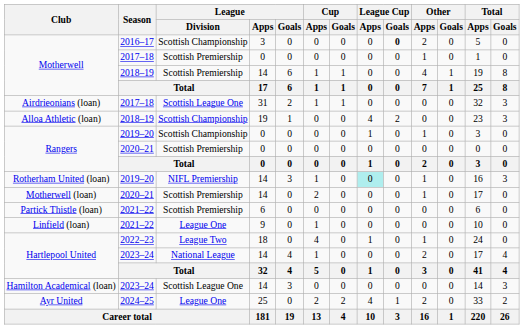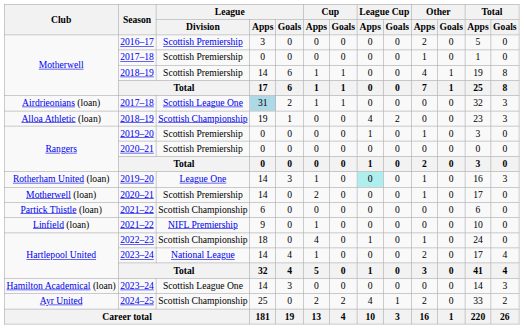 <table class="wikitable" style="text-align: center">
 <tr>
 <th rowspan="2">Club</th>
 <th rowspan="2">Season</th>
 <th colspan="3">League</th>
 <th colspan="2">Cup</th>
 <th colspan="2">League Cup</th>
 <th colspan="2">Other</th>
 <th colspan="2">Total</th>
 </tr>
 <tr>
 <th>Division</th>
 <th>Apps</th>
 <th>Goals</th>
 <th>Apps</th>
 <th>Goals</th>
 <th>Apps</th>
 <th>Goals</th>
 <th>Apps</th>
 <th>Goals</th>
 <th>Apps</th>
 <th>Goals</th>
 </tr>
 <tr>
 <td rowspan="4"><a href='#'>Motherwell</a></td>
 <td><a href='#'>2016–17</a></td>
-<td>Scottish Championship</td>
+<td><a href='#'>Scottish Premiership</a></td>
 <td>3</td>
 <td>0</td>
 <td>0</td>
 <td>0</td>
 <td>0</td>
-<td><strong>0</strong></td>
+<td>0</td>
 <td>2</td>
 <td>0</td>
 <td>5</td>
 <td>0</td>
 </tr>
 <tr>
 <td><a href='#'>2017–18</a></td>
 <td>Scottish Premiership</td>
 <td>0</td>
 <td>0</td>
 <td>0</td>
 <td>0</td>
 <td>0</td>
 <td>0</td>
 <td>1</td>
 <td>0</td>
 <td>1</td>
 <td>0</td>
 </tr>
 <tr>
 <td><a href='#'>2018–19</a></td>
 <td>Scottish Premiership</td>
 <td>14</td>
 <td>6</td>
 <td>1</td>
 <td>1</td>
 <td>0</td>
 <td>0</td>
 <td>4</td>
 <td>1</td>
 <td>19</td>
 <td>8</td>
 </tr>
 <tr>
 <th colspan="2">Total</th>
 <th>17</th>
 <th>6</th>
 <th>1</th>
 <th>1</th>
 <th>0</th>
 <th>0</th>
 <th>7</th>
 <th>1</th>
 <th>25</th>
 <th>8</th>
 </tr>
 <tr>
 <td><a href='#'>Airdrieonians</a> (loan)</td>
 <td><a href='#'>2017–18</a></td>
 <td><a href='#'>Scottish League One</a></td>
-<td>31</td>
+<td style="background: lightblue;">31</td>
 <td>2</td>
 <td>1</td>
 <td>1</td>
 <td>0</td>
 <td>0</td>
 <td>0</td>
 <td>0</td>
 <td>32</td>
 <td>3</td>
 </tr>
 <tr>
 <td><a href='#'>Alloa Athletic</a> (loan)</td>
 <td><a href='#'>2018–19</a></td>
 <td><a href='#'>Scottish Championship</a></td>
 <td>19</td>
 <td>1</td>
 <td>0</td>
 <td>0</td>
 <td>4</td>
 <td>2</td>
 <td>0</td>
 <td>0</td>
 <td>23</td>
 <td>3</td>
 </tr>
 <tr>
 <td rowspan=3><a href='#'>Rangers</a></td>
 <td><a href='#'>2019–20</a></td>
-<td>Scottish Championship</td>
+<td>Scottish Premiership</td>
 <td>0</td>
 <td>0</td>
 <td>0</td>
 <td>0</td>
 <td>1</td>
 <td>0</td>
 <td>1</td>
 <td>0</td>
 <td>3</td>
 <td>0</td>
 </tr>
 <tr>
 <td><a href='#'>2020–21</a></td>
 <td>Scottish Premiership</td>
 <td>0</td>
 <td>0</td>
 <td>0</td>
 <td>0</td>
 <td>0</td>
 <td>0</td>
 <td>0</td>
 <td>0</td>
 <td>0</td>
 <td>0</td>
 </tr>
 <tr>
 <th colspan=2>Total</th>
 <th>0</th>
 <th>0</th>
 <th>0</th>
 <th>0</th>
 <th>1</th>
 <th>0</th>
 <th>2</th>
 <th>0</th>
 <th>3</th>
 <th>0</th>
 </tr>
 <tr>
 <td><a href='#'>Rotherham United</a> (loan)</td>
 <td><a href='#'>2019–20</a></td>
-<td><a href='#'>NIFL Premiership</a></td>
+<td><a href='#'>League One</a></td>
 <td>14</td>
 <td>3</td>
 <td>1</td>
 <td>0</td>
 <td style="background: paleturquoise;">0</td>
 <td>0</td>
 <td>1</td>
 <td>0</td>
 <td>16</td>
 <td>3</td>
 </tr>
 <tr>
 <td><a href='#'>Motherwell</a> (loan)</td>
 <td><a href='#'>2020–21</a></td>
 <td>Scottish Premiership</td>
 <td>14</td>
 <td>0</td>
 <td>2</td>
 <td>0</td>
 <td>0</td>
 <td>0</td>
 <td>1</td>
 <td>0</td>
 <td>17</td>
 <td>0</td>
 </tr>
 <tr>
 <td><a href='#'>Partick Thistle</a> (loan)</td>
 <td><a href='#'>2021–22</a></td>
-<td>Scottish Premiership</td>
+<td>Scottish Championship</td>
 <td>6</td>
 <td>0</td>
 <td>0</td>
 <td>0</td>
 <td>0</td>
 <td>0</td>
 <td>0</td>
 <td>0</td>
 <td>6</td>
 <td>0</td>
 </tr>
 <tr>
 <td><a href='#'>Linfield</a> (loan)</td>
 <td><a href='#'>2021–22</a></td>
-<td><a href='#'>League One</a></td>
+<td><a href='#'>NIFL Premiership</a></td>
 <td>9</td>
 <td>0</td>
 <td>1</td>
 <td>0</td>
 <td>0</td>
 <td>0</td>
 <td>0</td>
 <td>0</td>
 <td>10</td>
 <td>0</td>
 </tr>
 <tr>
 <td rowspan=3><a href='#'>Hartlepool United</a></td>
 <td><a href='#'>2022–23</a></td>
-<td><a href='#'>League Two</a></td>
+<td>Scottish Championship</td>
 <td>18</td>
 <td>0</td>
 <td>4</td>
 <td>0</td>
 <td>1</td>
 <td>0</td>
 <td>1</td>
 <td>0</td>
 <td>24</td>
 <td>0</td>
 </tr>
 <tr>
 <td><a href='#'>2023–24</a></td>
 <td><a href='#'>National League</a></td>
 <td>14</td>
 <td>4</td>
 <td>1</td>
 <td>0</td>
 <td>0</td>
 <td>0</td>
 <td>2</td>
 <td>0</td>
 <td>17</td>
 <td>4</td>
 </tr>
 <tr>
 <th colspan="2">Total</th>
 <th>32</th>
 <th>4</th>
 <th>5</th>
 <th>0</th>
 <th>1</th>
 <th>0</th>
 <th>3</th>
 <th>0</th>
 <th>41</th>
 <th>4</th>
 </tr>
 <tr>
 <td><a href='#'>Hamilton Academical</a> (loan)</td>
 <td><a href='#'>2023–24</a></td>
 <td>Scottish League One</td>
 <td>14</td>
 <td>3</td>
 <td>0</td>
 <td>0</td>
 <td>0</td>
 <td>0</td>
 <td>0</td>
 <td>0</td>
 <td>14</td>
 <td>3</td>
 </tr>
 <tr>
 <td><a href='#'>Ayr United</a></td>
 <td><a href='#'>2024–25</a></td>
-<td><a href='#'>League One</a></td>
+<td>Scottish Championship</td>
 <td>25</td>
 <td>0</td>
 <td>2</td>
 <td>2</td>
 <td>4</td>
 <td>1</td>
 <td>2</td>
 <td>0</td>
 <td>33</td>
 <td>2</td>
 </tr>
 <tr>
 <th colspan="3">Career total</th>
 <th>181</th>
 <th>19</th>
 <th>13</th>
 <th>4</th>
 <th>10</th>
 <th>3</th>
 <th>16</th>
 <th>1</th>
 <th>220</th>
 <th>26</th>
 </tr>
 </table>
